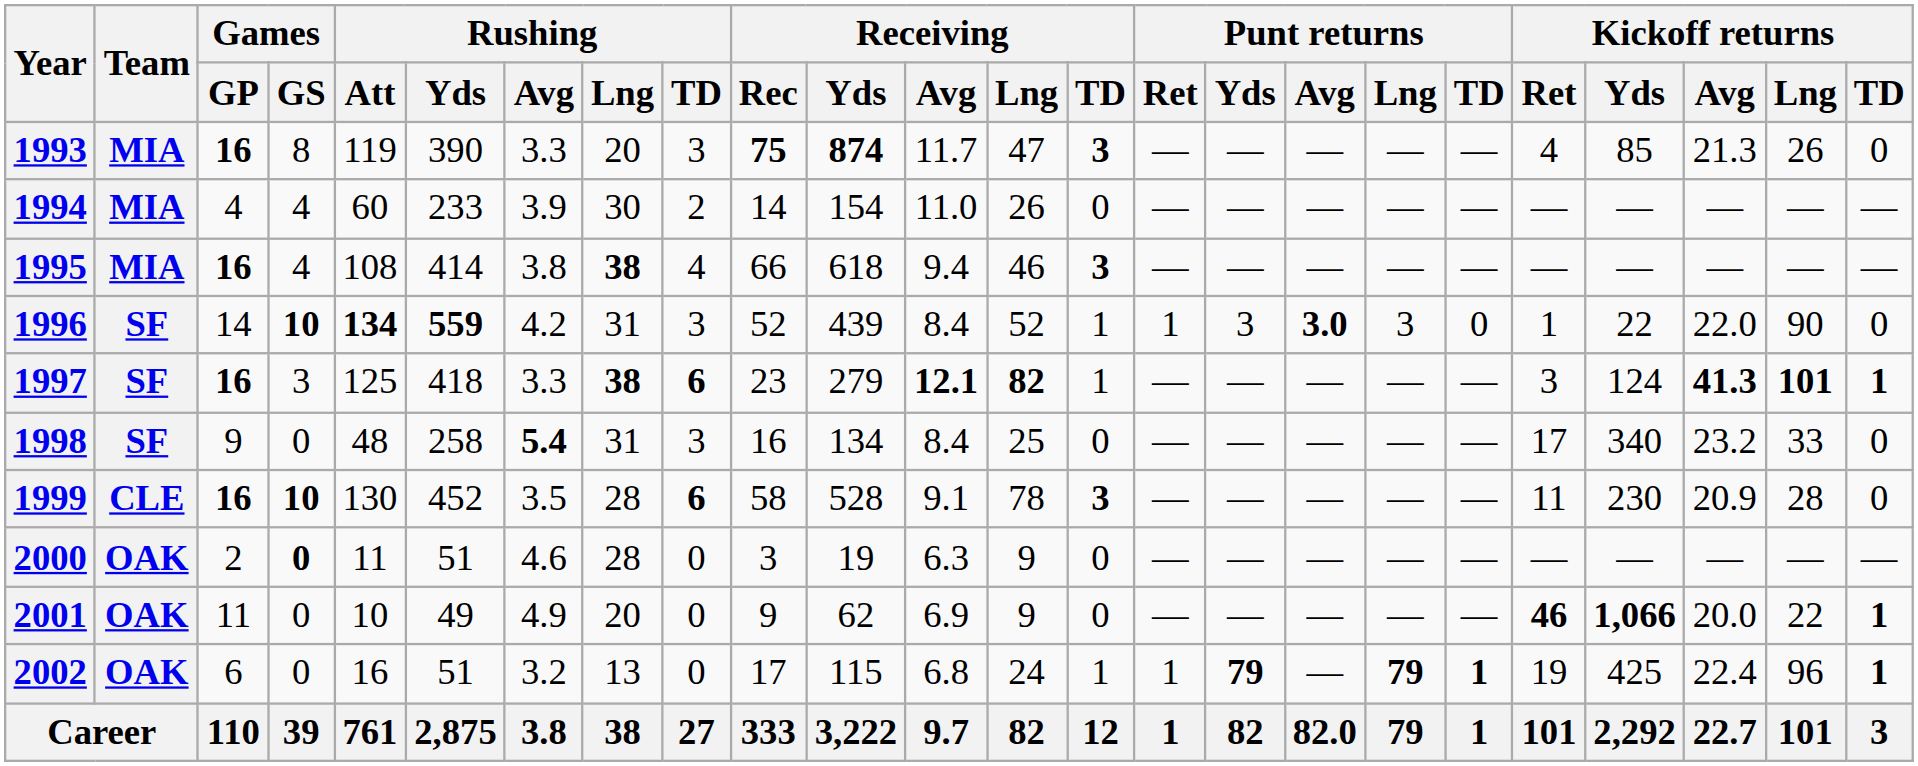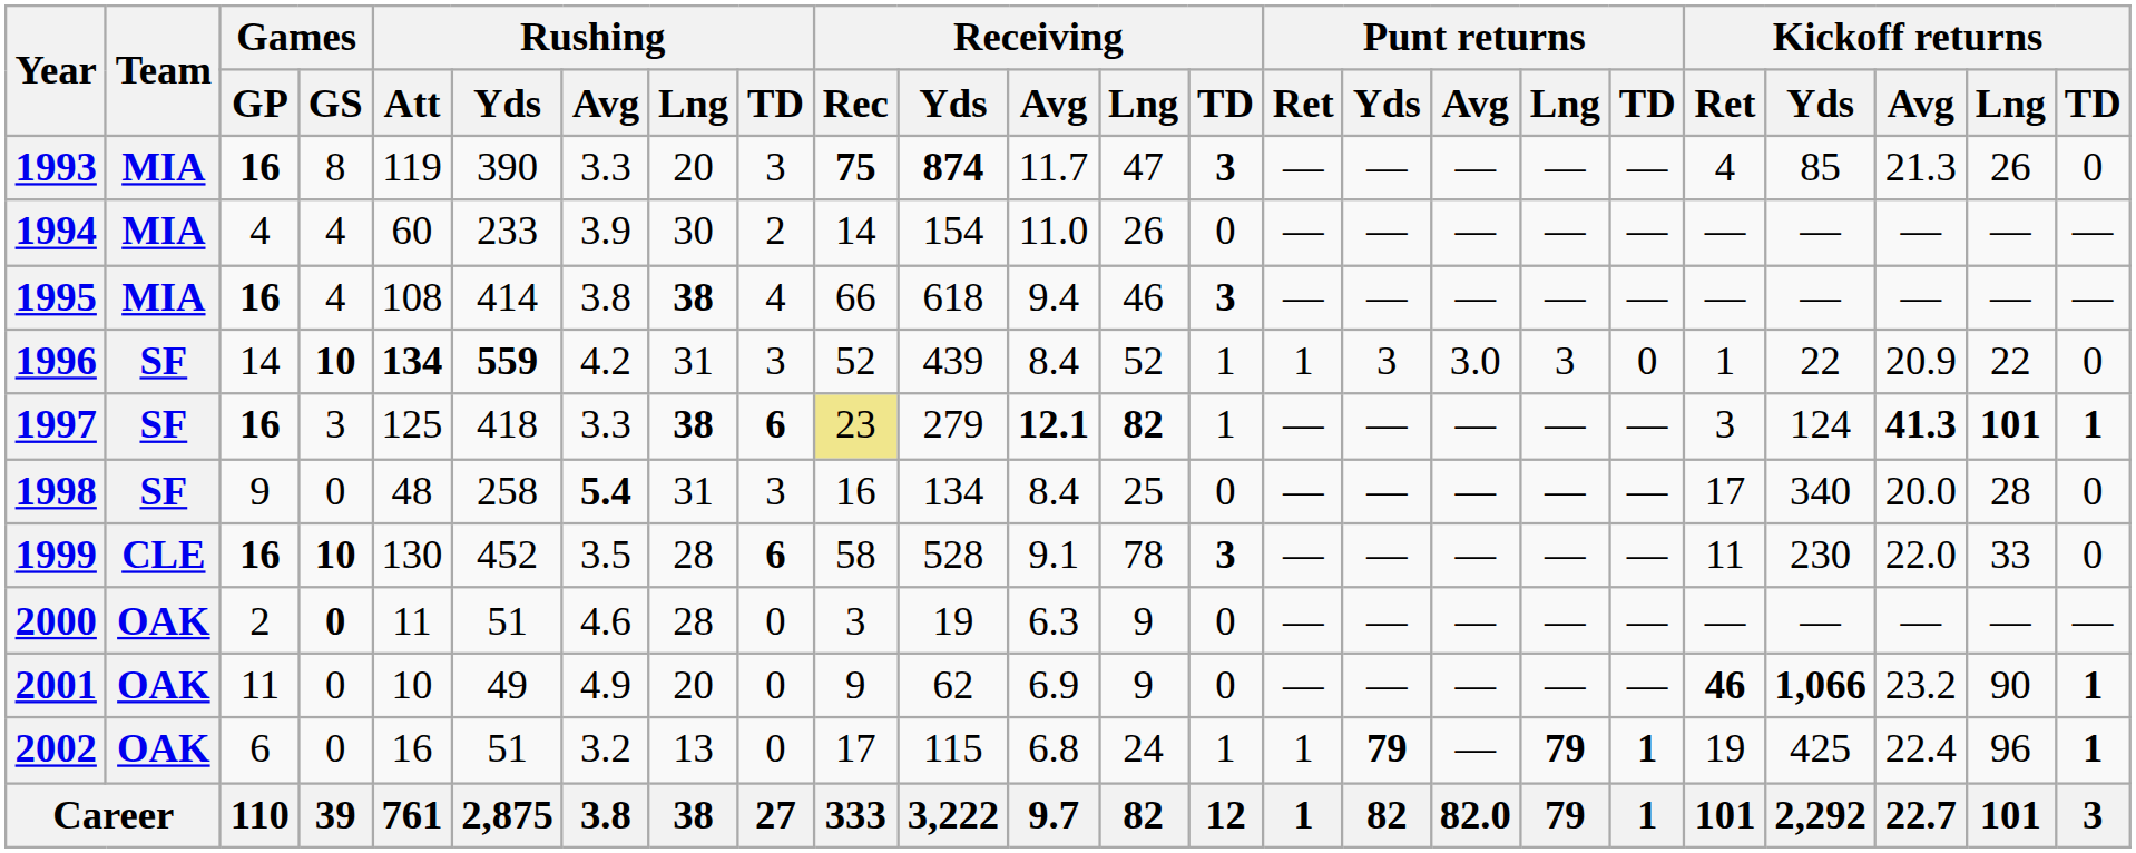 <table class="wikitable" style="text-align:center;">
 <tr>
 <th rowspan="2">Year</th>
 <th rowspan="2">Team</th>
 <th colspan="2">Games</th>
 <th colspan="5">Rushing</th>
 <th colspan="5">Receiving</th>
 <th colspan="5">Punt returns</th>
 <th colspan="5">Kickoff returns</th>
 </tr>
 <tr>
 <th>GP</th>
 <th>GS</th>
 <th>Att</th>
 <th>Yds</th>
 <th>Avg</th>
 <th>Lng</th>
 <th>TD</th>
 <th>Rec</th>
 <th>Yds</th>
 <th>Avg</th>
 <th>Lng</th>
 <th>TD</th>
 <th>Ret</th>
 <th>Yds</th>
 <th>Avg</th>
 <th>Lng</th>
 <th>TD</th>
 <th>Ret</th>
 <th>Yds</th>
 <th>Avg</th>
 <th>Lng</th>
 <th>TD</th>
 </tr>
 <tr>
 <th><a href='#'>1993</a></th>
 <th><a href='#'>MIA</a></th>
 <td><strong>16</strong></td>
 <td>8</td>
 <td>119</td>
 <td>390</td>
 <td>3.3</td>
 <td>20</td>
 <td>3</td>
 <td><strong>75</strong></td>
 <td><strong>874</strong></td>
 <td>11.7</td>
 <td>47</td>
 <td><strong>3</strong></td>
 <td>—</td>
 <td>—</td>
 <td>—</td>
 <td>—</td>
 <td>—</td>
 <td>4</td>
 <td>85</td>
 <td>21.3</td>
 <td>26</td>
 <td>0</td>
 </tr>
 <tr>
 <th><a href='#'>1994</a></th>
 <th><a href='#'>MIA</a></th>
 <td>4</td>
 <td>4</td>
 <td>60</td>
 <td>233</td>
 <td>3.9</td>
 <td>30</td>
 <td>2</td>
 <td>14</td>
 <td>154</td>
 <td>11.0</td>
 <td>26</td>
 <td>0</td>
 <td>—</td>
 <td>—</td>
 <td>—</td>
 <td>—</td>
 <td>—</td>
 <td>—</td>
 <td>—</td>
 <td>—</td>
 <td>—</td>
 <td>—</td>
 </tr>
 <tr>
 <th><a href='#'>1995</a></th>
 <th><a href='#'>MIA</a></th>
 <td><strong>16</strong></td>
 <td>4</td>
 <td>108</td>
 <td>414</td>
 <td>3.8</td>
 <td><strong>38</strong></td>
 <td>4</td>
 <td>66</td>
 <td>618</td>
 <td>9.4</td>
 <td>46</td>
 <td><strong>3</strong></td>
 <td>—</td>
 <td>—</td>
 <td>—</td>
 <td>—</td>
 <td>—</td>
 <td>—</td>
 <td>—</td>
 <td>—</td>
 <td>—</td>
 <td>—</td>
 </tr>
 <tr>
 <th><a href='#'>1996</a></th>
 <th><a href='#'>SF</a></th>
 <td>14</td>
 <td><strong>10</strong></td>
 <td><strong>134</strong></td>
 <td><strong>559</strong></td>
 <td>4.2</td>
 <td>31</td>
 <td>3</td>
 <td>52</td>
 <td>439</td>
 <td>8.4</td>
 <td>52</td>
 <td>1</td>
 <td>1</td>
 <td>3</td>
-<td><strong>3.0</strong></td>
+<td>3.0</td>
 <td>3</td>
 <td>0</td>
 <td>1</td>
 <td>22</td>
-<td>22.0</td>
-<td>90</td>
+<td>20.9</td>
+<td>22</td>
 <td>0</td>
 </tr>
 <tr>
 <th><a href='#'>1997</a></th>
 <th><a href='#'>SF</a></th>
 <td><strong>16</strong></td>
 <td>3</td>
 <td>125</td>
 <td>418</td>
 <td>3.3</td>
 <td><strong>38</strong></td>
 <td><strong>6</strong></td>
-<td>23</td>
+<td style="background: khaki;">23</td>
 <td>279</td>
 <td><strong>12.1</strong></td>
 <td><strong>82</strong></td>
 <td>1</td>
 <td>—</td>
 <td>—</td>
 <td>—</td>
 <td>—</td>
 <td>—</td>
 <td>3</td>
 <td>124</td>
 <td><strong>41.3</strong></td>
 <td><strong>101</strong></td>
 <td><strong>1</strong></td>
 </tr>
 <tr>
 <th><a href='#'>1998</a></th>
 <th><a href='#'>SF</a></th>
 <td>9</td>
 <td>0</td>
 <td>48</td>
 <td>258</td>
 <td><strong>5.4</strong></td>
 <td>31</td>
 <td>3</td>
 <td>16</td>
 <td>134</td>
 <td>8.4</td>
 <td>25</td>
 <td>0</td>
 <td>—</td>
 <td>—</td>
 <td>—</td>
 <td>—</td>
 <td>—</td>
 <td>17</td>
 <td>340</td>
-<td>23.2</td>
-<td>33</td>
+<td>20.0</td>
+<td>28</td>
 <td>0</td>
 </tr>
 <tr>
 <th><a href='#'>1999</a></th>
 <th><a href='#'>CLE</a></th>
 <td><strong>16</strong></td>
 <td><strong>10</strong></td>
 <td>130</td>
 <td>452</td>
 <td>3.5</td>
 <td>28</td>
 <td><strong>6</strong></td>
 <td>58</td>
 <td>528</td>
 <td>9.1</td>
 <td>78</td>
 <td><strong>3</strong></td>
 <td>—</td>
 <td>—</td>
 <td>—</td>
 <td>—</td>
 <td>—</td>
 <td>11</td>
 <td>230</td>
-<td>20.9</td>
-<td>28</td>
+<td>22.0</td>
+<td>33</td>
 <td>0</td>
 </tr>
 <tr>
 <th><a href='#'>2000</a></th>
 <th><a href='#'>OAK</a></th>
 <td>2</td>
 <td><strong>0</strong></td>
 <td>11</td>
 <td>51</td>
 <td>4.6</td>
 <td>28</td>
 <td>0</td>
 <td>3</td>
 <td>19</td>
 <td>6.3</td>
 <td>9</td>
 <td>0</td>
 <td>—</td>
 <td>—</td>
 <td>—</td>
 <td>—</td>
 <td>—</td>
 <td>—</td>
 <td>—</td>
 <td>—</td>
 <td>—</td>
 <td>—</td>
 </tr>
 <tr>
 <th><a href='#'>2001</a></th>
 <th><a href='#'>OAK</a></th>
 <td>11</td>
 <td>0</td>
 <td>10</td>
 <td>49</td>
 <td>4.9</td>
 <td>20</td>
 <td>0</td>
 <td>9</td>
 <td>62</td>
 <td>6.9</td>
 <td>9</td>
 <td>0</td>
 <td>—</td>
 <td>—</td>
 <td>—</td>
 <td>—</td>
 <td>—</td>
 <td><strong>46</strong></td>
 <td><strong>1,066</strong></td>
-<td>20.0</td>
-<td>22</td>
+<td>23.2</td>
+<td>90</td>
 <td><strong>1</strong></td>
 </tr>
 <tr>
 <th><a href='#'>2002</a></th>
 <th><a href='#'>OAK</a></th>
 <td>6</td>
 <td>0</td>
 <td>16</td>
 <td>51</td>
 <td>3.2</td>
 <td>13</td>
 <td>0</td>
 <td>17</td>
 <td>115</td>
 <td>6.8</td>
 <td>24</td>
 <td>1</td>
 <td>1</td>
 <td><strong>79</strong></td>
 <td>—</td>
 <td><strong>79</strong></td>
 <td><strong>1</strong></td>
 <td>19</td>
 <td>425</td>
 <td>22.4</td>
 <td>96</td>
 <td><strong>1</strong></td>
 </tr>
 <tr>
 <th colspan="2">Career</th>
 <th>110</th>
 <th>39</th>
 <th>761</th>
 <th>2,875</th>
 <th>3.8</th>
 <th>38</th>
 <th>27</th>
 <th>333</th>
 <th>3,222</th>
 <th>9.7</th>
 <th>82</th>
 <th>12</th>
 <th>1</th>
 <th>82</th>
 <th>82.0</th>
 <th>79</th>
 <th>1</th>
 <th>101</th>
 <th>2,292</th>
 <th>22.7</th>
 <th>101</th>
 <th>3</th>
 </tr>
 </table>
